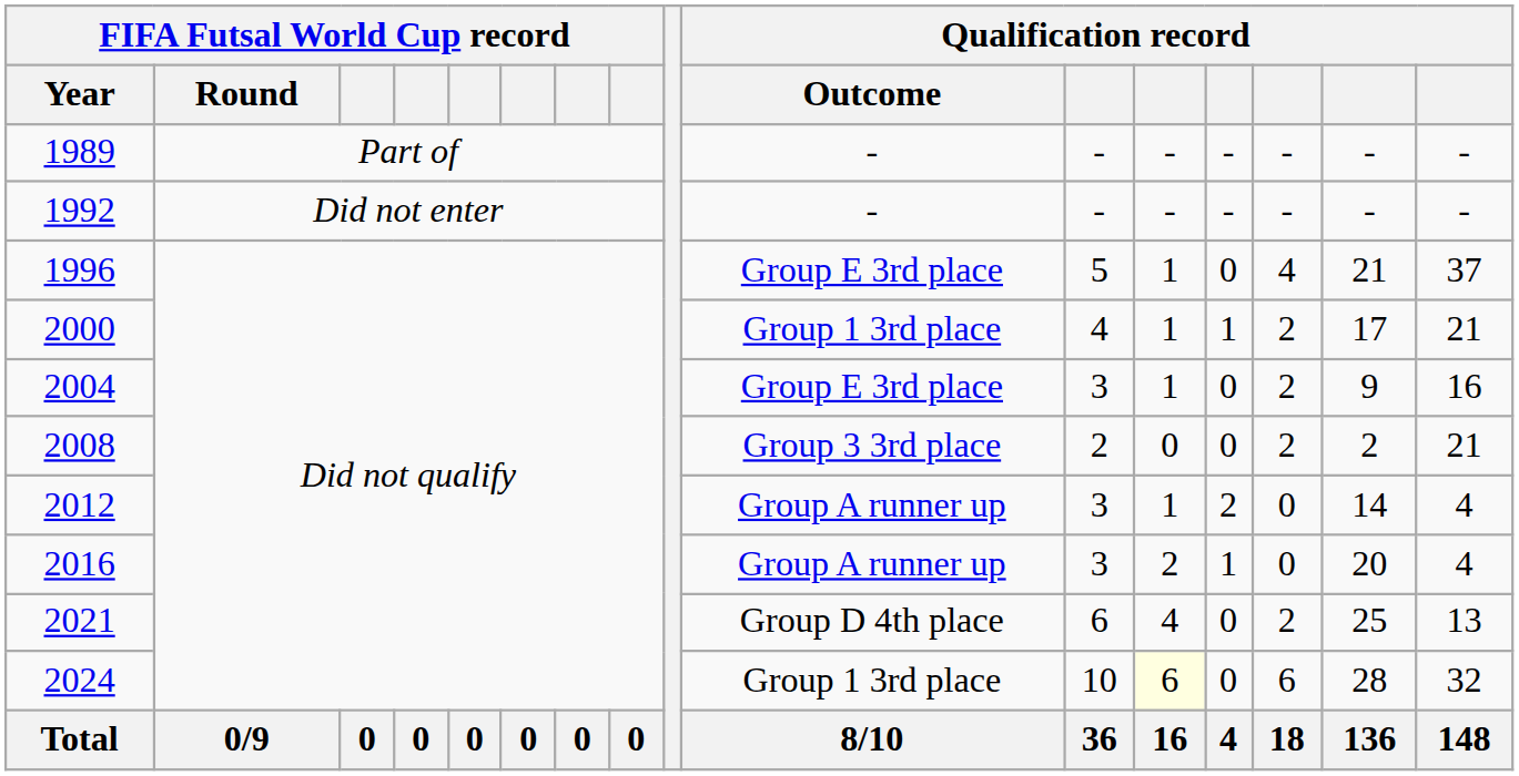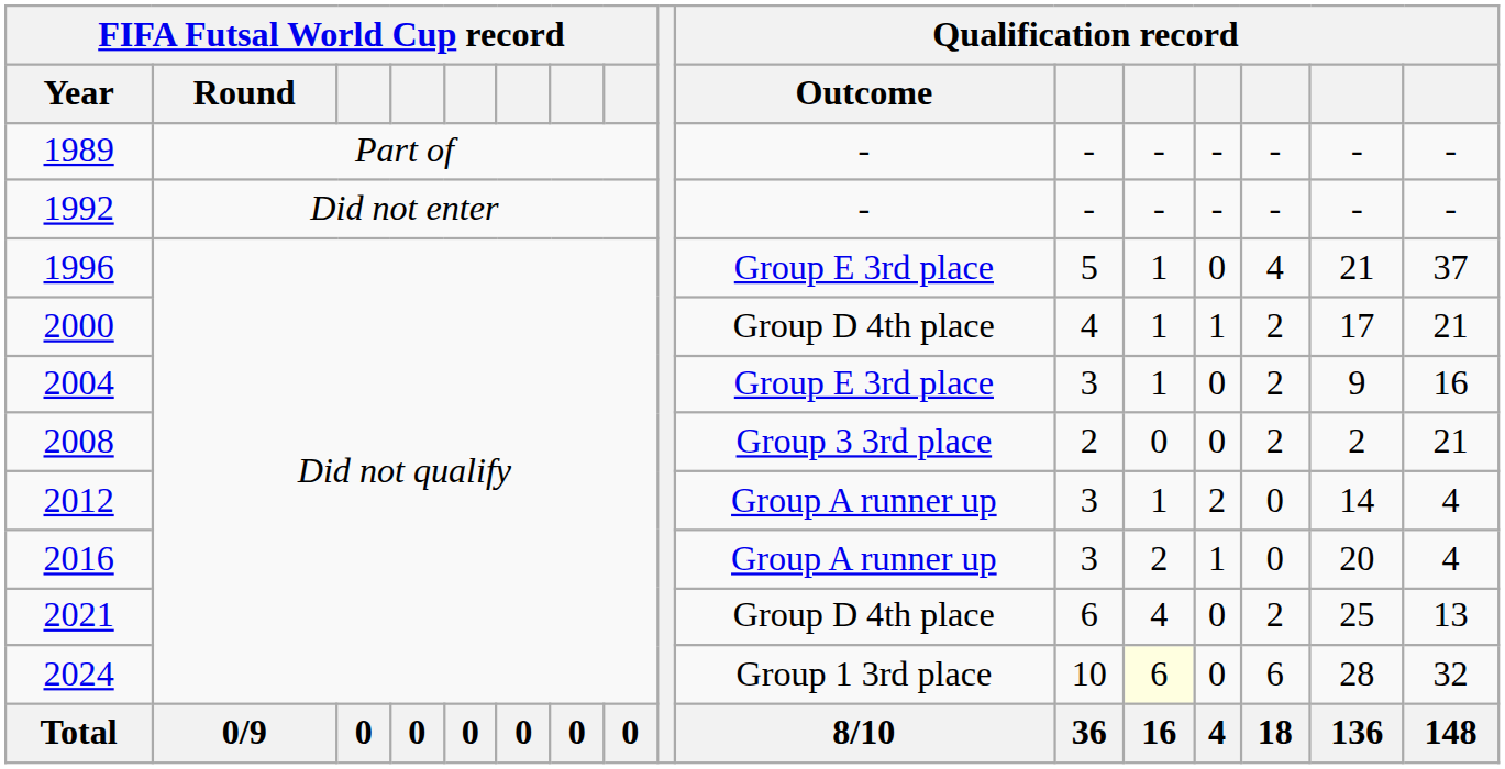 <table class="wikitable" style="text-align: center;font-size:90%;">
 <tr>
 <th colspan=8><a href='#'>FIFA Futsal World Cup</a> record</th>
 <th width=1% rowspan=13></th>
 <th colspan=7>Qualification record</th>
 </tr>
 <tr>
 <th>Year</th>
 <th>Round</th>
 <th></th>
 <th></th>
 <th></th>
 <th></th>
 <th></th>
 <th></th>
 <th>Outcome</th>
 <th></th>
 <th></th>
 <th></th>
 <th></th>
 <th></th>
 <th></th>
 </tr>
 <tr>
 <td> <a href='#'>1989</a></td>
 <td colspan=7><em>Part of </em></td>
 <td>-</td>
 <td>-</td>
 <td>-</td>
 <td>-</td>
 <td>-</td>
 <td>-</td>
 <td>-</td>
 </tr>
 <tr - bgcolor=>
 <td> <a href='#'>1992</a></td>
 <td colspan=7><em>Did not enter</em></td>
 <td>-</td>
 <td>-</td>
 <td>-</td>
 <td>-</td>
 <td>-</td>
 <td>-</td>
 <td>-</td>
 </tr>
 <tr - bgcolor=>
 <td> <a href='#'>1996</a></td>
 <td colspan=7 rowspan=8><em>Did not qualify</em></td>
 <td><a href='#'>Group E 3rd place</a></td>
 <td>5</td>
 <td>1</td>
 <td>0</td>
 <td>4</td>
 <td>21</td>
 <td>37</td>
 </tr>
 <tr - bgcolor=>
 <td> <a href='#'>2000</a></td>
-<td><a href='#'>Group 1 3rd place</a></td>
+<td>Group D 4th place</td>
 <td>4</td>
 <td>1</td>
 <td>1</td>
 <td>2</td>
 <td>17</td>
 <td>21</td>
 </tr>
 <tr - bgcolor=>
 <td> <a href='#'>2004</a></td>
 <td><a href='#'>Group E 3rd place</a></td>
 <td>3</td>
 <td>1</td>
 <td>0</td>
 <td>2</td>
 <td>9</td>
 <td>16</td>
 </tr>
 <tr - bgcolor=>
 <td> <a href='#'>2008</a></td>
 <td><a href='#'>Group 3 3rd place</a></td>
 <td>2</td>
 <td>0</td>
 <td>0</td>
 <td>2</td>
 <td>2</td>
 <td>21</td>
 </tr>
 <tr - bgcolor=>
 <td> <a href='#'>2012</a></td>
 <td><a href='#'>Group A runner up</a></td>
 <td>3</td>
 <td>1</td>
 <td>2</td>
 <td>0</td>
 <td>14</td>
 <td>4</td>
 </tr>
 <tr - bgcolor=>
 <td> <a href='#'>2016</a></td>
 <td><a href='#'>Group A runner up</a></td>
 <td>3</td>
 <td>2</td>
 <td>1</td>
 <td>0</td>
 <td>20</td>
 <td>4</td>
 </tr>
 <tr - bgcolor=>
 <td> <a href='#'>2021</a></td>
 <td>Group D 4th place</td>
 <td>6</td>
 <td>4</td>
 <td>0</td>
 <td>2</td>
 <td>25</td>
 <td>13</td>
 </tr>
 <tr>
 <td> <a href='#'>2024</a></td>
 <td>Group 1 3rd place</td>
 <td>10</td>
 <td style="background: lightyellow;">6</td>
 <td>0</td>
 <td>6</td>
 <td>28</td>
 <td>32</td>
 </tr>
 <tr>
 <th><strong>Total</strong></th>
 <th>0/9</th>
 <th>0</th>
 <th>0</th>
 <th>0</th>
 <th>0</th>
 <th>0</th>
 <th>0</th>
 <th>8/10</th>
 <th>36</th>
 <th>16</th>
 <th>4</th>
 <th>18</th>
 <th>136</th>
 <th>148</th>
 </tr>
 </table>
